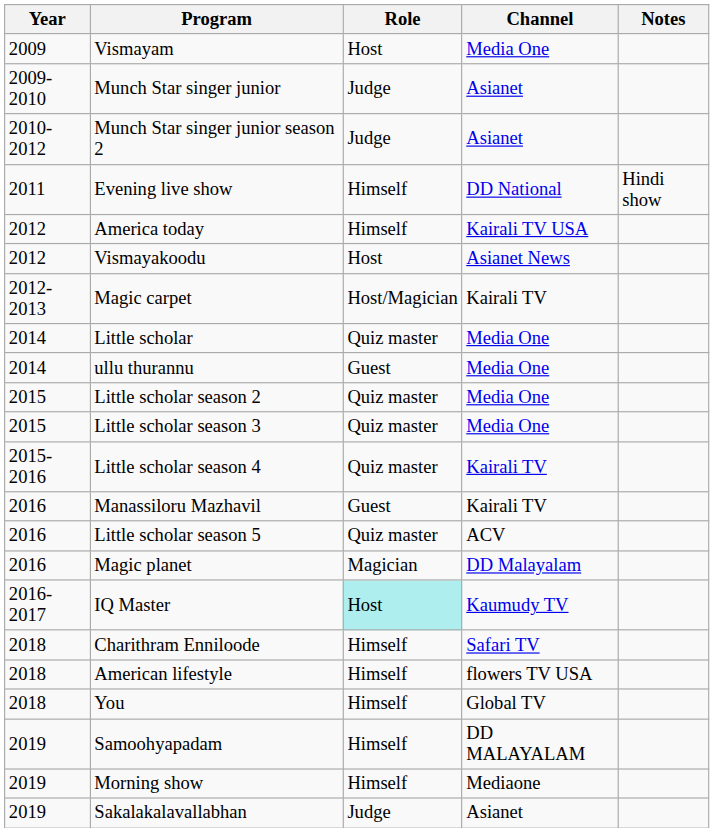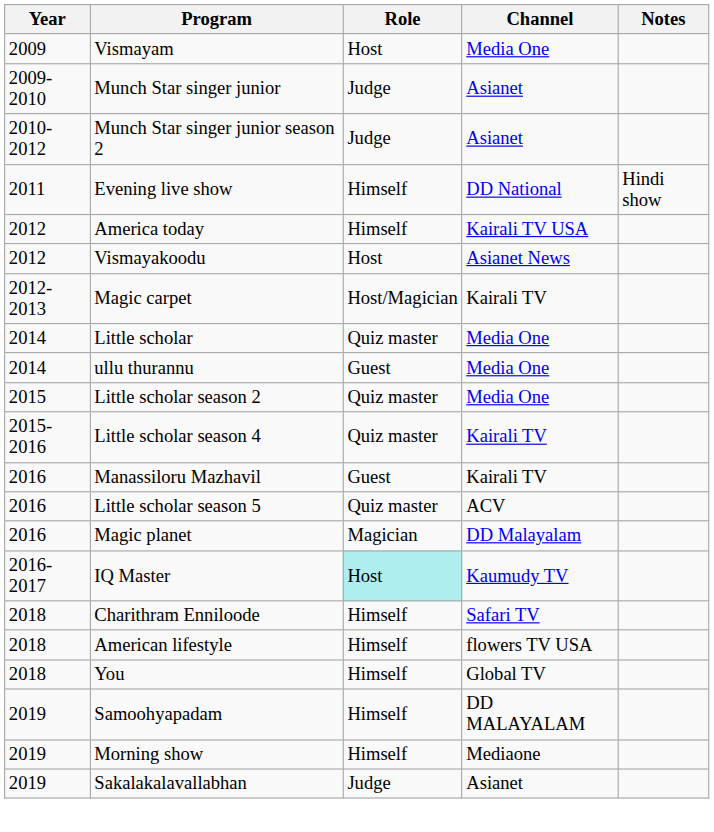 <table class="wikitable sortable">
 <tr>
 <th>Year</th>
 <th>Program</th>
 <th>Role</th>
 <th>Channel</th>
 <th>Notes</th>
 </tr>
 <tr>
 <td>2009</td>
 <td>Vismayam</td>
 <td>Host</td>
 <td><a href='#'>Media One</a></td>
 <td></td>
 </tr>
 <tr>
 <td>2009-2010</td>
 <td>Munch Star singer junior</td>
 <td>Judge</td>
 <td><a href='#'>Asianet</a></td>
 <td></td>
 </tr>
 <tr>
 <td>2010-2012</td>
 <td>Munch Star singer junior season 2</td>
 <td>Judge</td>
 <td><a href='#'>Asianet</a></td>
 <td></td>
 </tr>
 <tr>
 <td>2011</td>
 <td>Evening live show</td>
 <td>Himself</td>
 <td><a href='#'>DD National</a></td>
 <td>Hindi show</td>
 </tr>
 <tr>
 <td>2012</td>
 <td>America today</td>
 <td>Himself</td>
 <td><a href='#'>Kairali TV USA</a></td>
 <td></td>
 </tr>
 <tr>
 <td>2012</td>
 <td>Vismayakoodu</td>
 <td>Host</td>
 <td><a href='#'>Asianet News</a></td>
 <td></td>
 </tr>
 <tr>
 <td>2012-2013</td>
 <td>Magic carpet</td>
 <td>Host/Magician</td>
 <td>Kairali TV</td>
 <td></td>
 </tr>
 <tr>
 <td>2014</td>
 <td>Little scholar</td>
 <td>Quiz master</td>
 <td><a href='#'>Media One</a></td>
 <td></td>
 </tr>
 <tr>
 <td>2014</td>
 <td>ullu thurannu</td>
 <td>Guest</td>
 <td><a href='#'>Media One</a></td>
 <td></td>
 </tr>
 <tr>
 <td>2015</td>
 <td>Little scholar season 2</td>
-<td>Quiz master</td>
-<td><a href='#'>Media One</a></td>
-<td></td>
-</tr>
-<tr>
-<td>2015</td>
-<td>Little scholar season 3</td>
 <td>Quiz master</td>
 <td><a href='#'>Media One</a></td>
 <td></td>
 </tr>
 <tr>
 <td>2015-2016</td>
 <td>Little scholar season 4</td>
 <td>Quiz master</td>
 <td><a href='#'>Kairali TV</a></td>
 <td></td>
 </tr>
 <tr>
 <td>2016</td>
 <td>Manassiloru Mazhavil</td>
 <td>Guest</td>
 <td>Kairali TV</td>
 <td></td>
 </tr>
 <tr>
 <td>2016</td>
 <td>Little scholar season 5</td>
 <td>Quiz master</td>
 <td>ACV</td>
 <td></td>
 </tr>
 <tr>
 <td>2016</td>
 <td>Magic planet</td>
 <td>Magician</td>
 <td><a href='#'>DD Malayalam</a></td>
 <td></td>
 </tr>
 <tr>
 <td>2016-2017</td>
 <td>IQ Master</td>
 <td style="background: paleturquoise;">Host</td>
 <td><a href='#'>Kaumudy TV</a></td>
 <td></td>
 </tr>
 <tr>
 <td>2018</td>
 <td>Charithram Enniloode</td>
 <td>Himself</td>
 <td><a href='#'>Safari TV</a></td>
 <td></td>
 </tr>
 <tr>
 <td>2018</td>
 <td>American lifestyle</td>
 <td>Himself</td>
 <td>flowers TV USA</td>
 <td></td>
 </tr>
 <tr>
 <td>2018</td>
 <td>You</td>
 <td>Himself</td>
 <td>Global TV</td>
 <td></td>
 </tr>
 <tr>
 <td>2019</td>
 <td>Samoohyapadam</td>
 <td>Himself</td>
 <td>DD MALAYALAM</td>
 <td></td>
 </tr>
 <tr>
 <td>2019</td>
 <td>Morning show</td>
 <td>Himself</td>
 <td>Mediaone</td>
 <td></td>
 </tr>
 <tr>
 <td>2019</td>
 <td>Sakalakalavallabhan</td>
 <td>Judge</td>
 <td>Asianet</td>
 <td></td>
 </tr>
 </table>
